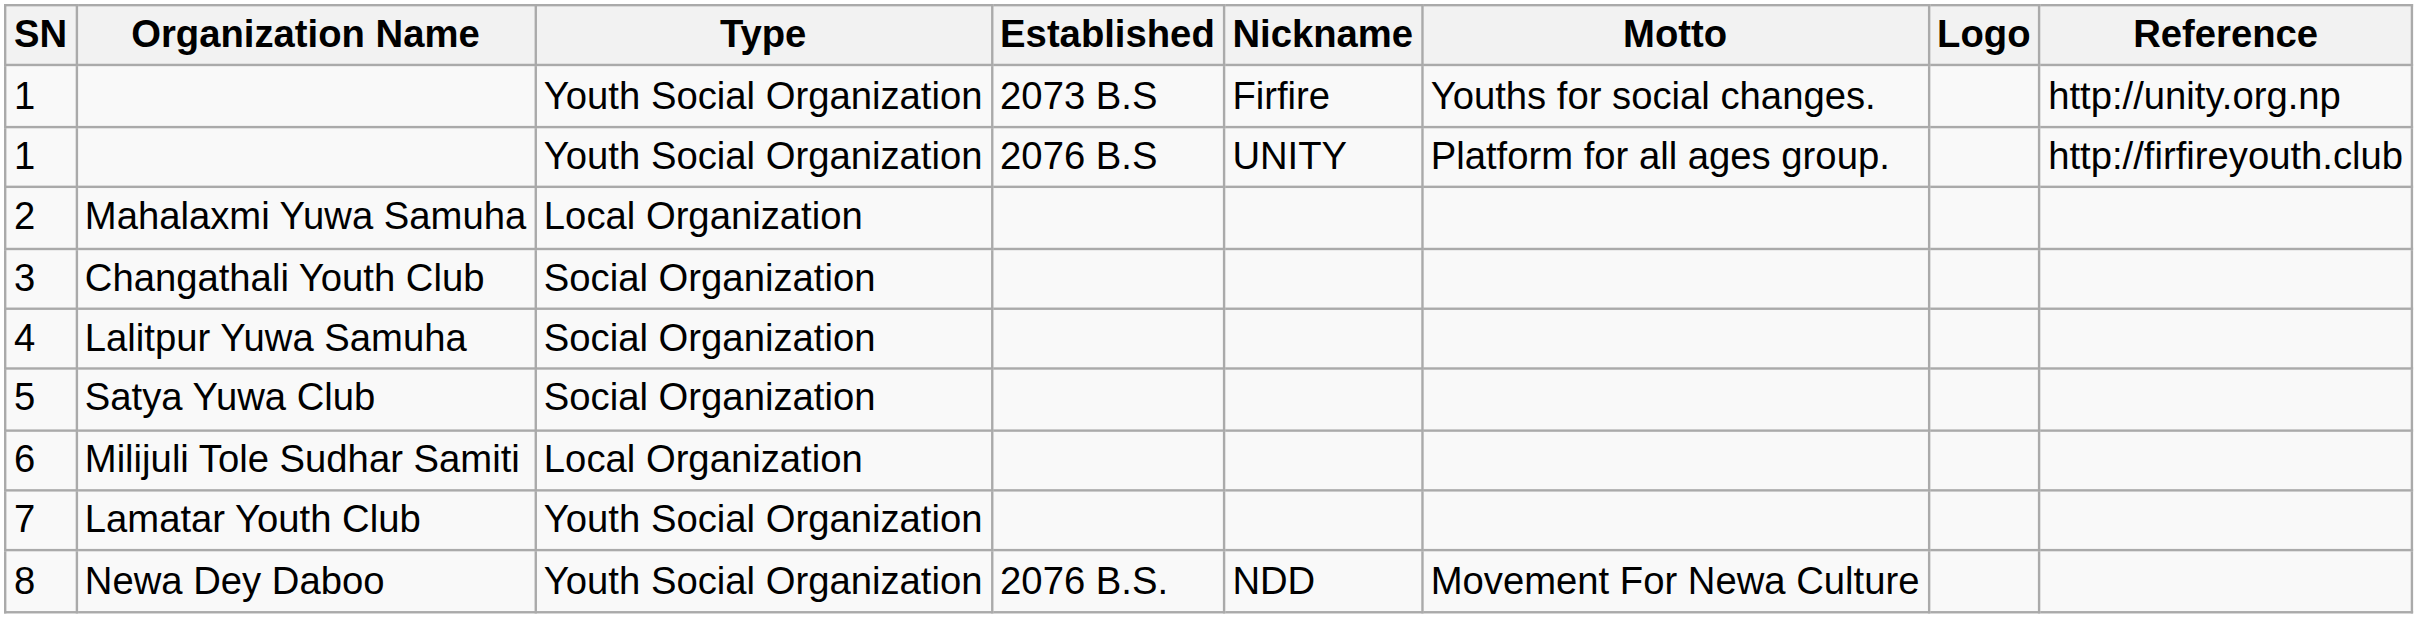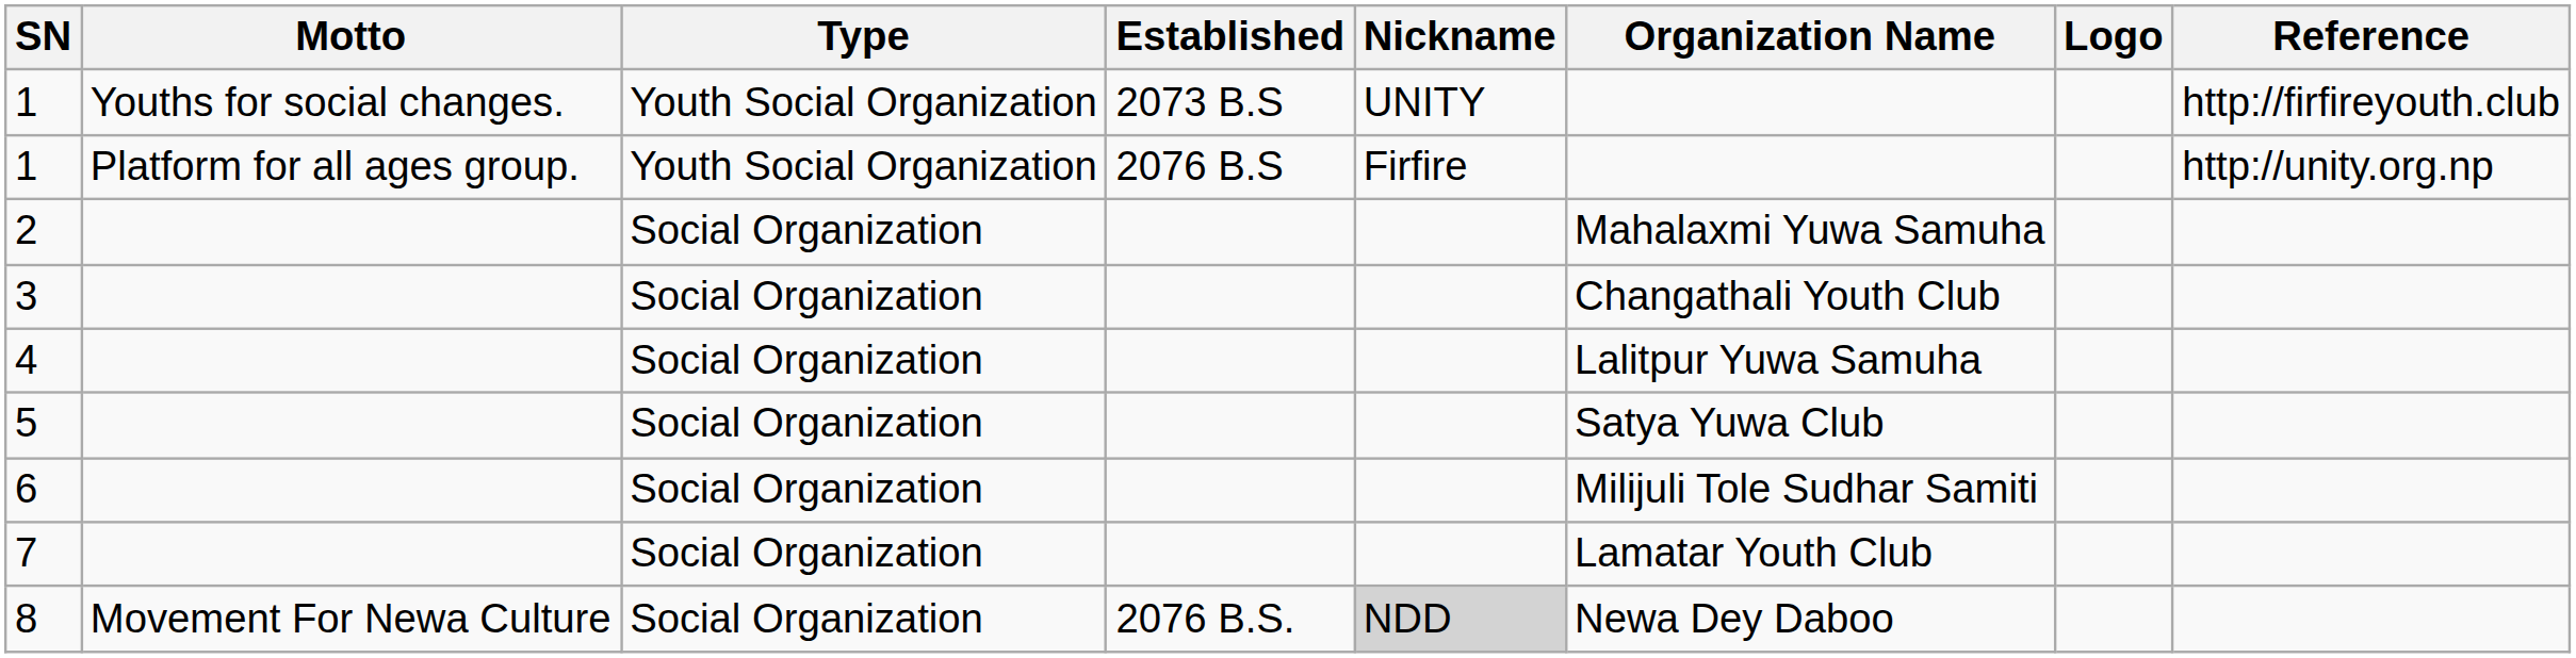 <table class="wikitable">
 <tr>
 <th>SN</th>
-<th>Organization Name</th>
+<th>Motto</th>
 <th>Type</th>
 <th>Established</th>
 <th>Nickname</th>
-<th>Motto</th>
+<th>Organization Name</th>
 <th>Logo</th>
 <th>Reference</th>
 </tr>
 <tr>
 <td>1</td>
-<td></td>
+<td>Youths for social changes.</td>
 <td>Youth Social Organization</td>
 <td>2073 B.S</td>
+<td>UNITY</td>
+<td></td>
+<td></td>
+<td>http://firfireyouth.club</td>
+</tr>
+<tr>
+<td>1</td>
+<td>Platform for all ages group.</td>
+<td>Youth Social Organization</td>
+<td>2076 B.S</td>
 <td>Firfire</td>
-<td>Youths for social changes.</td>
+<td></td>
 <td></td>
 <td>http://unity.org.np</td>
 </tr>
 <tr>
-<td>1</td>
+<td>2</td>
 <td></td>
-<td>Youth Social Organization</td>
-<td>2076 B.S</td>
-<td>UNITY</td>
-<td>Platform for all ages group.</td>
-<td></td>
-<td>http://firfireyouth.club</td>
-</tr>
-<tr>
-<td>2</td>
-<td>Mahalaxmi Yuwa Samuha</td>
-<td>Local Organization</td>
+<td>Social Organization</td>
 <td></td>
 <td></td>
-<td></td>
+<td>Mahalaxmi Yuwa Samuha</td>
 <td></td>
 <td></td>
 </tr>
 <tr>
 <td>3</td>
-<td>Changathali Youth Club</td>
+<td></td>
 <td>Social Organization</td>
 <td></td>
 <td></td>
-<td></td>
+<td>Changathali Youth Club</td>
 <td></td>
 <td></td>
 </tr>
 <tr>
 <td>4</td>
-<td>Lalitpur Yuwa Samuha</td>
+<td></td>
 <td>Social Organization</td>
 <td></td>
 <td></td>
-<td></td>
+<td>Lalitpur Yuwa Samuha</td>
 <td></td>
 <td></td>
 </tr>
 <tr>
 <td>5</td>
-<td>Satya Yuwa Club</td>
+<td></td>
 <td>Social Organization</td>
 <td></td>
 <td></td>
-<td></td>
+<td>Satya Yuwa Club</td>
 <td></td>
 <td></td>
 </tr>
 <tr>
 <td>6</td>
-<td>Milijuli Tole Sudhar Samiti</td>
-<td>Local Organization</td>
+<td></td>
+<td>Social Organization</td>
 <td></td>
 <td></td>
-<td></td>
+<td>Milijuli Tole Sudhar Samiti</td>
 <td></td>
 <td></td>
 </tr>
 <tr>
 <td>7</td>
-<td>Lamatar Youth Club</td>
-<td>Youth Social Organization</td>
+<td></td>
+<td>Social Organization</td>
 <td></td>
 <td></td>
-<td></td>
+<td>Lamatar Youth Club</td>
 <td></td>
 <td></td>
 </tr>
 <tr>
 <td>8</td>
+<td>Movement For Newa Culture</td>
+<td>Social Organization</td>
+<td>2076 B.S.</td>
+<td style="background: lightgrey;">NDD</td>
 <td>Newa Dey Daboo</td>
-<td>Youth Social Organization</td>
-<td>2076 B.S.</td>
-<td>NDD</td>
-<td>Movement For Newa Culture</td>
 <td></td>
 <td></td>
 </tr>
 </table>
